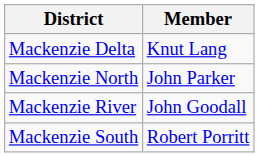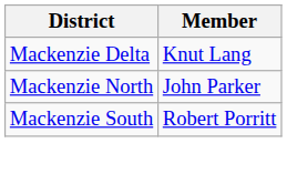 <table class="wikitable">
 <tr>
 <th>District</th>
 <th>Member</th>
 </tr>
 <tr>
 <td><a href='#'>Mackenzie Delta</a></td>
 <td><a href='#'>Knut Lang</a></td>
 </tr>
 <tr>
 <td><a href='#'>Mackenzie North</a></td>
 <td><a href='#'>John Parker</a></td>
 </tr>
 <tr>
-<td><a href='#'>Mackenzie River</a></td>
-<td><a href='#'>John Goodall</a></td>
-</tr>
-<tr>
 <td><a href='#'>Mackenzie South</a></td>
 <td><a href='#'>Robert Porritt</a></td>
 </tr>
 </table>
